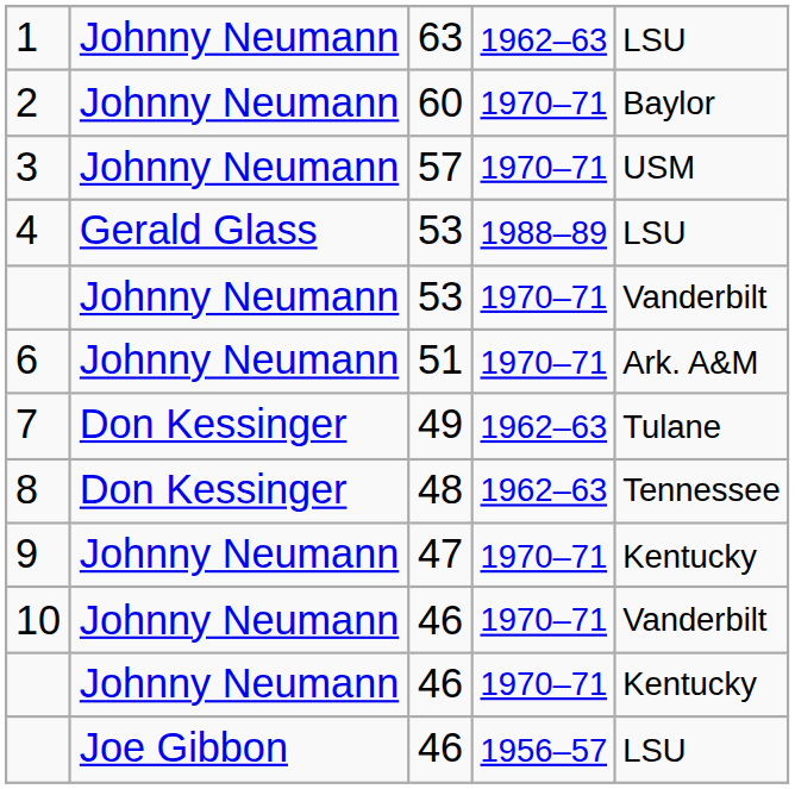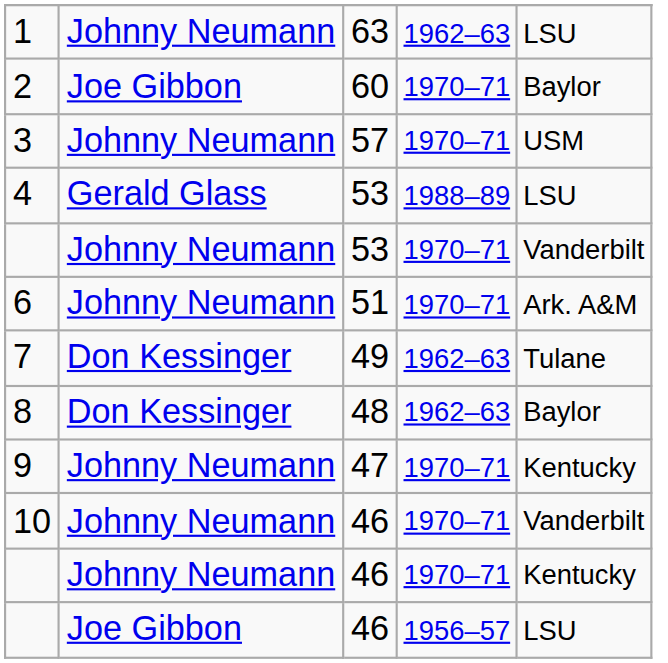 <table class="wikitable">
 <tr>
 </tr>
 <tr>
 <td>1</td>
 <td><a href='#'>Johnny Neumann</a></td>
 <td>63</td>
 <td style="font-size:80%;"><a href='#'>1962–63</a></td>
 <td style="font-size:80%;">LSU</td>
 </tr>
 <tr>
 <td>2</td>
-<td><a href='#'>Johnny Neumann</a></td>
+<td><a href='#'>Joe Gibbon</a></td>
 <td>60</td>
 <td style="font-size:80%;"><a href='#'>1970–71</a></td>
 <td style="font-size:80%;">Baylor</td>
 </tr>
 <tr>
 <td>3</td>
 <td><a href='#'>Johnny Neumann</a></td>
 <td>57</td>
 <td style="font-size:80%;"><a href='#'>1970–71</a></td>
 <td style="font-size:80%;">USM</td>
 </tr>
 <tr>
 <td>4</td>
 <td><a href='#'>Gerald Glass</a></td>
 <td>53</td>
 <td style="font-size:80%;"><a href='#'>1988–89</a></td>
 <td style="font-size:80%;">LSU</td>
 </tr>
 <tr>
 <td></td>
 <td><a href='#'>Johnny Neumann</a></td>
 <td>53</td>
 <td style="font-size:80%;"><a href='#'>1970–71</a></td>
 <td style="font-size:80%;">Vanderbilt</td>
 </tr>
 <tr>
 <td>6</td>
 <td><a href='#'>Johnny Neumann</a></td>
 <td>51</td>
 <td style="font-size:80%;"><a href='#'>1970–71</a></td>
 <td style="font-size:80%;">Ark. A&M</td>
 </tr>
 <tr>
 <td>7</td>
 <td><a href='#'>Don Kessinger</a></td>
 <td>49</td>
 <td style="font-size:80%;"><a href='#'>1962–63</a></td>
 <td style="font-size:80%;">Tulane</td>
 </tr>
 <tr>
 <td>8</td>
 <td><a href='#'>Don Kessinger</a></td>
 <td>48</td>
 <td style="font-size:80%;"><a href='#'>1962–63</a></td>
-<td style="font-size:80%;">Tennessee</td>
+<td style="font-size:80%;">Baylor</td>
 </tr>
 <tr>
 <td>9</td>
 <td><a href='#'>Johnny Neumann</a></td>
 <td>47</td>
 <td style="font-size:80%;"><a href='#'>1970–71</a></td>
 <td style="font-size:80%;">Kentucky</td>
 </tr>
 <tr>
 <td>10</td>
 <td><a href='#'>Johnny Neumann</a></td>
 <td>46</td>
 <td style="font-size:80%;"><a href='#'>1970–71</a></td>
 <td style="font-size:80%;">Vanderbilt</td>
 </tr>
 <tr>
 <td></td>
 <td><a href='#'>Johnny Neumann</a></td>
 <td>46</td>
 <td style="font-size:80%;"><a href='#'>1970–71</a></td>
 <td style="font-size:80%;">Kentucky</td>
 </tr>
 <tr>
 <td></td>
 <td><a href='#'>Joe Gibbon</a></td>
 <td>46</td>
 <td style="font-size:80%;"><a href='#'>1956–57</a></td>
 <td style="font-size:80%;">LSU</td>
 </tr>
 </table>
